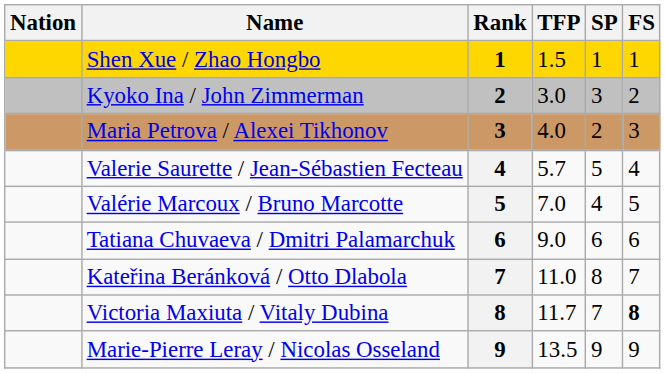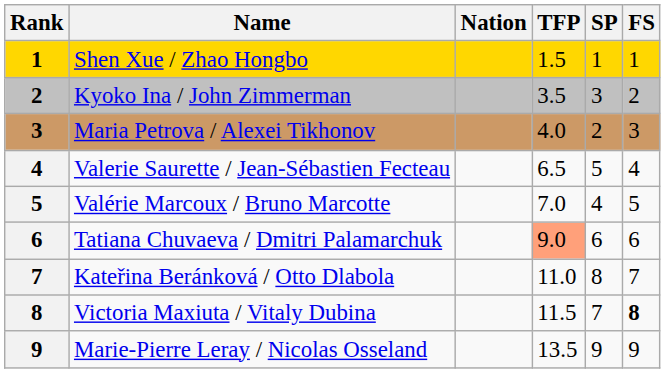 <table class="wikitable">
 <tr>
+<th>Rank</th>
+<th>Name</th>
 <th>Nation</th>
-<th>Name</th>
-<th>Rank</th>
 <th>TFP</th>
 <th>SP</th>
 <th>FS</th>
 </tr>
 <tr bgcolor="gold">
+<td align="center"><strong>1</strong></td>
+<td><a href='#'>Shen Xue</a> / <a href='#'>Zhao Hongbo</a></td>
 <td></td>
-<td><a href='#'>Shen Xue</a> / <a href='#'>Zhao Hongbo</a></td>
-<td align="center"><strong>1</strong></td>
 <td>1.5</td>
 <td>1</td>
 <td>1</td>
 </tr>
 <tr bgcolor="silver">
+<td align="center"><strong>2</strong></td>
+<td><a href='#'>Kyoko Ina</a> / <a href='#'>John Zimmerman</a></td>
 <td></td>
-<td><a href='#'>Kyoko Ina</a> / <a href='#'>John Zimmerman</a></td>
-<td align="center"><strong>2</strong></td>
-<td>3.0</td>
+<td>3.5</td>
 <td>3</td>
 <td>2</td>
 </tr>
 <tr bgcolor="cc9966">
+<td align="center"><strong>3</strong></td>
+<td><a href='#'>Maria Petrova</a> / <a href='#'>Alexei Tikhonov</a></td>
 <td></td>
-<td><a href='#'>Maria Petrova</a> / <a href='#'>Alexei Tikhonov</a></td>
-<td align="center"><strong>3</strong></td>
 <td>4.0</td>
 <td>2</td>
 <td>3</td>
 </tr>
 <tr>
+<th>4</th>
+<td><a href='#'>Valerie Saurette</a> / <a href='#'>Jean-Sébastien Fecteau</a></td>
 <td></td>
-<td><a href='#'>Valerie Saurette</a> / <a href='#'>Jean-Sébastien Fecteau</a></td>
-<th>4</th>
-<td>5.7</td>
+<td>6.5</td>
 <td>5</td>
 <td>4</td>
 </tr>
 <tr>
+<th>5</th>
+<td><a href='#'>Valérie Marcoux</a> / <a href='#'>Bruno Marcotte</a></td>
 <td></td>
-<td><a href='#'>Valérie Marcoux</a> / <a href='#'>Bruno Marcotte</a></td>
-<th>5</th>
 <td>7.0</td>
 <td>4</td>
 <td>5</td>
 </tr>
 <tr>
+<th>6</th>
+<td><a href='#'>Tatiana Chuvaeva</a> / <a href='#'>Dmitri Palamarchuk</a></td>
 <td></td>
-<td><a href='#'>Tatiana Chuvaeva</a> / <a href='#'>Dmitri Palamarchuk</a></td>
-<th>6</th>
-<td>9.0</td>
+<td style="background: lightsalmon;">9.0</td>
 <td>6</td>
 <td>6</td>
 </tr>
 <tr>
+<th>7</th>
+<td><a href='#'>Kateřina Beránková</a> / <a href='#'>Otto Dlabola</a></td>
 <td></td>
-<td><a href='#'>Kateřina Beránková</a> / <a href='#'>Otto Dlabola</a></td>
-<th>7</th>
 <td>11.0</td>
 <td>8</td>
 <td>7</td>
 </tr>
 <tr>
+<th>8</th>
+<td><a href='#'>Victoria Maxiuta</a> / <a href='#'>Vitaly Dubina</a></td>
 <td></td>
-<td><a href='#'>Victoria Maxiuta</a> / <a href='#'>Vitaly Dubina</a></td>
-<th>8</th>
-<td>11.7</td>
+<td>11.5</td>
 <td>7</td>
 <td><strong>8</strong></td>
 </tr>
 <tr>
+<th>9</th>
+<td><a href='#'>Marie-Pierre Leray</a> / <a href='#'>Nicolas Osseland</a></td>
 <td></td>
-<td><a href='#'>Marie-Pierre Leray</a> / <a href='#'>Nicolas Osseland</a></td>
-<th>9</th>
 <td>13.5</td>
 <td>9</td>
 <td>9</td>
 </tr>
 </table>
